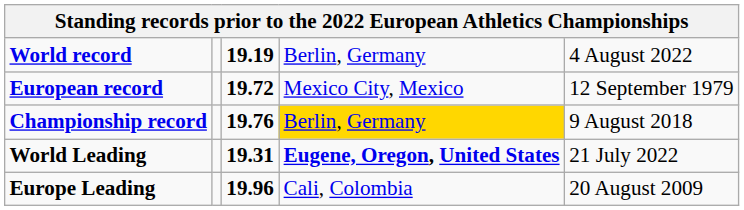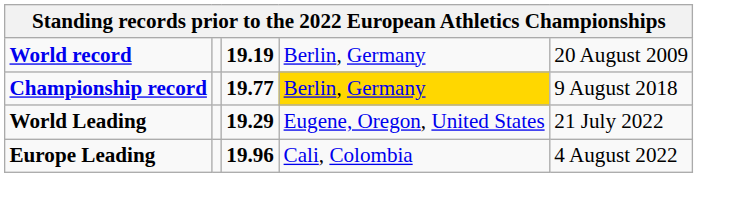 <table class="wikitable">
 <tr>
 <th colspan="5">Standing records prior to the 2022 European Athletics Championships</th>
 </tr>
 <tr>
 <td><strong><a href='#'>World record</a></strong></td>
 <td></td>
 <td><strong>19.19</strong></td>
 <td><a href='#'>Berlin</a>, <a href='#'>Germany </a></td>
-<td>4 August 2022</td>
-</tr>
-<tr>
-<td><strong><a href='#'>European record</a></strong></td>
-<td></td>
-<td><strong>19.72</strong></td>
-<td><a href='#'>Mexico City</a>, <a href='#'>Mexico</a></td>
-<td>12 September 1979</td>
+<td>20 August 2009</td>
 </tr>
 <tr>
 <td><strong><a href='#'>Championship record</a></strong></td>
 <td></td>
-<td><strong>19.76</strong></td>
+<td><strong>19.77</strong></td>
 <td style="background: gold;"><a href='#'>Berlin</a>, <a href='#'>Germany</a></td>
 <td>9 August 2018</td>
 </tr>
 <tr>
 <td><strong>World Leading</strong></td>
 <td></td>
-<td><strong>19.31</strong></td>
-<td><strong><a href='#'>Eugene, Oregon</a>, <a href='#'>United States</a></strong></td>
+<td><strong>19.29</strong></td>
+<td><a href='#'>Eugene, Oregon</a>, <a href='#'>United States</a></td>
 <td>21 July 2022</td>
 </tr>
 <tr>
 <td><strong>Europe Leading</strong></td>
 <td></td>
 <td><strong>19.96 </strong></td>
 <td><a href='#'>Cali</a>, <a href='#'>Colombia</a></td>
-<td>20 August 2009</td>
+<td>4 August 2022</td>
 </tr>
 </table>
